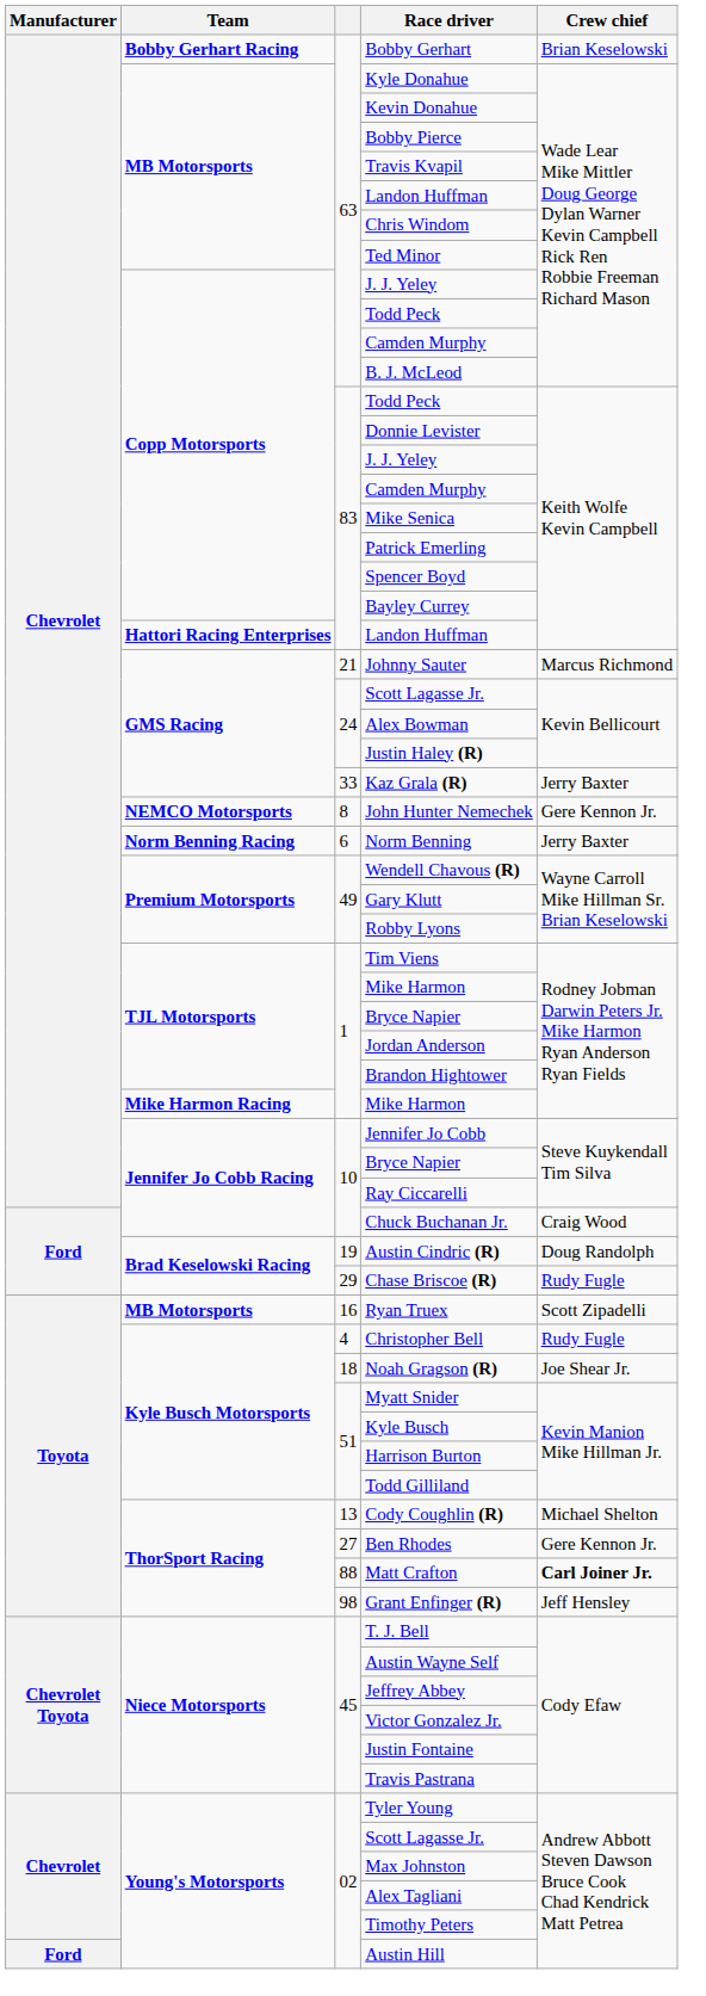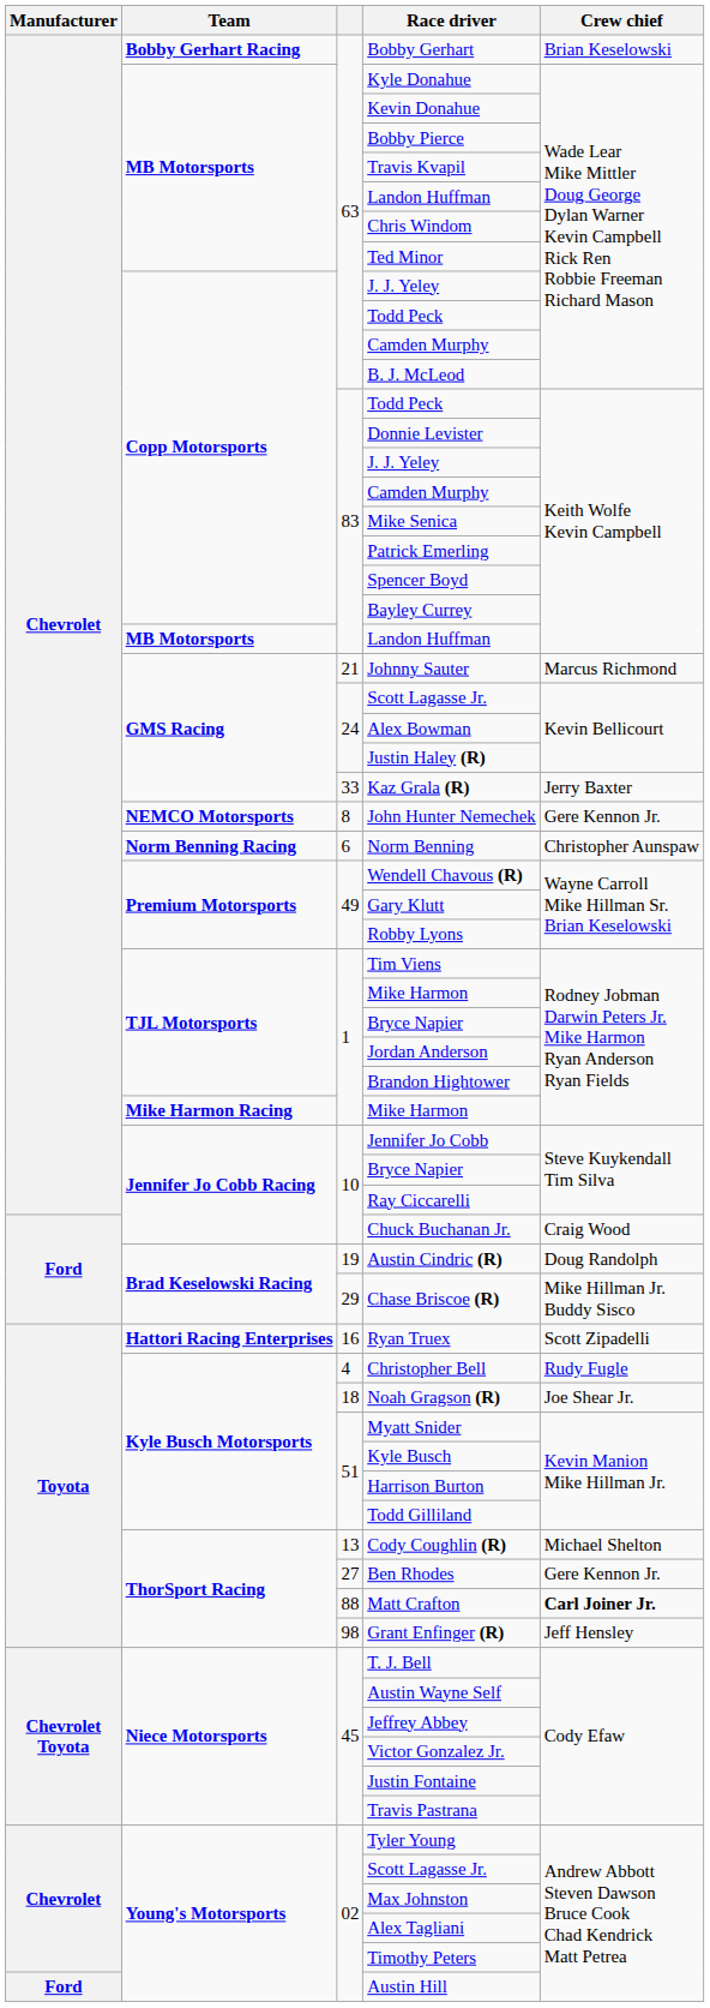 <table class="wikitable" style="font-size: 95%;">
 <tr>
 <th>Manufacturer</th>
 <th>Team</th>
 <th></th>
 <th>Race driver</th>
 <th>Crew chief</th>
 </tr>
 <tr>
 <th rowspan=40><a href='#'>Chevrolet</a></th>
 <td><strong><a href='#'>Bobby Gerhart Racing</a></strong></td>
 <td rowspan=12>63</td>
 <td><a href='#'>Bobby Gerhart</a> <small></small></td>
 <td><a href='#'>Brian Keselowski</a></td>
 </tr>
 <tr>
 <td rowspan=7><strong><a href='#'>MB Motorsports</a></strong> </td>
 <td><a href='#'>Kyle Donahue</a> <small></small></td>
 <td rowspan=11>Wade Lear <small></small> <br> Mike Mittler <small></small> <br> <a href='#'>Doug George</a> <small></small> <br> Dylan Warner <small></small> <br> Kevin Campbell <small></small> <br> Rick Ren <small></small><br> Robbie Freeman <small></small><br>Richard Mason <small></small></td>
 </tr>
 <tr>
 <td><a href='#'>Kevin Donahue</a> <small></small></td>
 </tr>
 <tr>
 <td><a href='#'>Bobby Pierce</a> <small></small></td>
 </tr>
 <tr>
 <td><a href='#'>Travis Kvapil</a> <small></small></td>
 </tr>
 <tr>
 <td><a href='#'>Landon Huffman</a> <small></small></td>
 </tr>
 <tr>
 <td><a href='#'>Chris Windom</a> <small></small></td>
 </tr>
 <tr>
 <td><a href='#'>Ted Minor</a> <small></small></td>
 </tr>
 <tr>
 <td rowspan=12><strong><a href='#'>Copp Motorsports</a></strong> </td>
 <td><a href='#'>J. J. Yeley</a> <small></small></td>
 </tr>
 <tr>
 <td><a href='#'>Todd Peck</a> <small></small> </td>
 </tr>
 <tr>
 <td><a href='#'>Camden Murphy</a> <small></small></td>
 </tr>
 <tr>
 <td><a href='#'>B. J. McLeod</a> <small></small></td>
 </tr>
 <tr>
 <td rowspan=9>83</td>
 <td><a href='#'>Todd Peck</a> <small></small> </td>
 <td rowspan=9>Keith Wolfe <small></small> <br> Kevin Campbell <small></small></td>
 </tr>
 <tr>
 <td><a href='#'>Donnie Levister</a> <small></small></td>
 </tr>
 <tr>
 <td><a href='#'>J. J. Yeley</a> <small></small></td>
 </tr>
 <tr>
 <td><a href='#'>Camden Murphy</a> <small></small></td>
 </tr>
 <tr>
 <td><a href='#'>Mike Senica</a> <small></small></td>
 </tr>
 <tr>
 <td><a href='#'>Patrick Emerling</a> <small></small></td>
 </tr>
 <tr>
 <td><a href='#'>Spencer Boyd</a> <small></small></td>
 </tr>
 <tr>
 <td><a href='#'>Bayley Currey</a> <small></small></td>
 </tr>
 <tr>
-<td><strong><a href='#'>Hattori Racing Enterprises</a></strong></td>
+<td><strong><a href='#'>MB Motorsports</a></strong> </td>
 <td><a href='#'>Landon Huffman</a> <small></small></td>
 </tr>
 <tr>
 <td rowspan=5><strong><a href='#'>GMS Racing</a></strong></td>
 <td>21</td>
 <td><a href='#'>Johnny Sauter</a></td>
 <td>Marcus Richmond</td>
 </tr>
 <tr>
 <td rowspan=3>24</td>
 <td><a href='#'>Scott Lagasse Jr.</a> <small></small></td>
 <td rowspan=3>Kevin Bellicourt</td>
 </tr>
 <tr>
 <td><a href='#'>Alex Bowman</a> <small></small></td>
 </tr>
 <tr>
 <td><a href='#'>Justin Haley</a> <strong>(R)</strong> <small></small></td>
 </tr>
 <tr>
 <td>33</td>
 <td><a href='#'>Kaz Grala</a> <strong>(R)</strong></td>
 <td>Jerry Baxter</td>
 </tr>
 <tr>
 <td><strong><a href='#'>NEMCO Motorsports</a></strong></td>
 <td>8</td>
 <td><a href='#'>John Hunter Nemechek</a></td>
 <td>Gere Kennon Jr.</td>
 </tr>
 <tr>
 <td><strong><a href='#'>Norm Benning Racing</a></strong></td>
 <td>6</td>
 <td><a href='#'>Norm Benning</a></td>
-<td>Jerry Baxter</td>
+<td>Christopher Aunspaw</td>
 </tr>
 <tr>
 <td rowspan=3><strong><a href='#'>Premium Motorsports</a></strong></td>
 <td rowspan=3>49</td>
 <td><a href='#'>Wendell Chavous</a> <strong>(R)</strong> <small></small></td>
 <td rowspan=3>Wayne Carroll <small></small> <br> Mike Hillman Sr. <small></small> <br> <a href='#'>Brian Keselowski</a> <small></small></td>
 </tr>
 <tr>
 <td><a href='#'>Gary Klutt</a> <small></small></td>
 </tr>
 <tr>
 <td><a href='#'>Robby Lyons</a> <small></small></td>
 </tr>
 <tr>
 <td rowspan=5><strong><a href='#'>TJL Motorsports</a></strong></td>
 <td rowspan=6>1</td>
 <td><a href='#'>Tim Viens</a> <small></small></td>
 <td rowspan=6>Rodney Jobman <small></small> <br> <a href='#'>Darwin Peters Jr.</a> <small></small> <br> <a href='#'>Mike Harmon</a> <small></small> <br> Ryan Anderson <small></small> <br> Ryan Fields <small></small></td>
 </tr>
 <tr>
 <td><a href='#'>Mike Harmon</a> <small></small></td>
 </tr>
 <tr>
 <td><a href='#'>Bryce Napier</a> <small></small></td>
 </tr>
 <tr>
 <td><a href='#'>Jordan Anderson</a> <small></small></td>
 </tr>
 <tr>
 <td><a href='#'>Brandon Hightower</a> <small></small></td>
 </tr>
 <tr>
 <td><strong><a href='#'>Mike Harmon Racing</a></strong></td>
 <td><a href='#'>Mike Harmon</a> <small></small></td>
 </tr>
 <tr>
 <td rowspan=4><strong><a href='#'>Jennifer Jo Cobb Racing</a></strong></td>
 <td rowspan=4>10</td>
 <td><a href='#'>Jennifer Jo Cobb</a> <small></small></td>
 <td rowspan=3>Steve Kuykendall <small></small> <br> Tim Silva <small></small></td>
 </tr>
 <tr>
 <td><a href='#'>Bryce Napier</a> <small></small></td>
 </tr>
 <tr>
 <td><a href='#'>Ray Ciccarelli</a> <small></small></td>
 </tr>
 <tr>
 <th rowspan=3><a href='#'>Ford</a></th>
 <td><a href='#'>Chuck Buchanan Jr.</a> <small></small></td>
 <td>Craig Wood</td>
 </tr>
 <tr>
 <td rowspan=2><strong><a href='#'>Brad Keselowski Racing</a></strong></td>
 <td>19</td>
 <td><a href='#'>Austin Cindric</a> <strong>(R)</strong></td>
 <td>Doug Randolph</td>
 </tr>
 <tr>
 <td>29</td>
 <td><a href='#'>Chase Briscoe</a> <strong>(R)</strong></td>
-<td><a href='#'>Rudy Fugle</a></td>
+<td>Mike Hillman Jr. <small></small> <br> Buddy Sisco <small></small></td>
 </tr>
 <tr>
 <th rowspan=11><a href='#'>Toyota</a></th>
-<td><strong><a href='#'>MB Motorsports</a></strong> </td>
+<td><strong><a href='#'>Hattori Racing Enterprises</a></strong></td>
 <td>16</td>
 <td><a href='#'>Ryan Truex</a></td>
 <td>Scott Zipadelli</td>
 </tr>
 <tr>
 <td rowspan=6><strong><a href='#'>Kyle Busch Motorsports</a></strong></td>
 <td>4</td>
 <td><a href='#'>Christopher Bell</a></td>
 <td><a href='#'>Rudy Fugle</a></td>
 </tr>
 <tr>
 <td>18</td>
 <td><a href='#'>Noah Gragson</a> <strong>(R)</strong></td>
 <td>Joe Shear Jr.</td>
 </tr>
 <tr>
 <td rowspan=4>51</td>
 <td><a href='#'>Myatt Snider</a> <small></small></td>
 <td rowspan=4><a href='#'>Kevin Manion</a> <small></small> <br> Mike Hillman Jr. <small></small></td>
 </tr>
 <tr>
 <td><a href='#'>Kyle Busch</a> <small></small></td>
 </tr>
 <tr>
 <td><a href='#'>Harrison Burton</a> <small></small></td>
 </tr>
 <tr>
 <td><a href='#'>Todd Gilliland</a> <small></small></td>
 </tr>
 <tr>
 <td rowspan=4><strong><a href='#'>ThorSport Racing</a></strong></td>
 <td>13</td>
 <td><a href='#'>Cody Coughlin</a> <strong>(R)</strong></td>
 <td>Michael Shelton</td>
 </tr>
 <tr>
 <td>27</td>
 <td><a href='#'>Ben Rhodes</a></td>
 <td>Gere Kennon Jr.</td>
 </tr>
 <tr>
 <td>88</td>
 <td><a href='#'>Matt Crafton</a></td>
 <td><strong>Carl Joiner Jr.</strong></td>
 </tr>
 <tr>
 <td>98</td>
 <td><a href='#'>Grant Enfinger</a> <strong>(R)</strong></td>
 <td>Jeff Hensley</td>
 </tr>
 <tr>
 <th rowspan=6><a href='#'>Chevrolet</a> <small></small> <br> <a href='#'>Toyota</a> <small></small></th>
 <td rowspan=6><strong><a href='#'>Niece Motorsports</a></strong></td>
 <td rowspan=6>45</td>
 <td><a href='#'>T. J. Bell</a> <small></small></td>
 <td rowspan=6>Cody Efaw</td>
 </tr>
 <tr>
 <td><a href='#'>Austin Wayne Self</a> <small></small> </td>
 </tr>
 <tr>
 <td><a href='#'>Jeffrey Abbey</a> <small></small></td>
 </tr>
 <tr>
 <td><a href='#'>Victor Gonzalez Jr.</a> <small></small></td>
 </tr>
 <tr>
 <td><a href='#'>Justin Fontaine</a> <small></small> </td>
 </tr>
 <tr>
 <td><a href='#'>Travis Pastrana</a> <small></small></td>
 </tr>
 <tr>
 <th rowspan=5><a href='#'>Chevrolet</a></th>
 <td rowspan=6><strong><a href='#'>Young's Motorsports</a></strong></td>
 <td rowspan=6>02</td>
 <td><a href='#'>Tyler Young</a> <small></small></td>
 <td rowspan=7>Andrew Abbott <small></small> <br> Steven Dawson <small></small> <br> Bruce Cook <small></small> <br> Chad Kendrick <small></small> <br> Matt Petrea <small></small></td>
 </tr>
 <tr>
 <td><a href='#'>Scott Lagasse Jr.</a> <small></small></td>
 </tr>
 <tr>
 <td><a href='#'>Max Johnston</a> <small></small></td>
 </tr>
 <tr>
 <td><a href='#'>Alex Tagliani</a> <small></small></td>
 </tr>
 <tr>
 <td><a href='#'>Timothy Peters</a> <small></small></td>
 </tr>
 <tr>
 <th><a href='#'>Ford</a></th>
 <td><a href='#'>Austin Hill</a> <small></small></td>
 </tr>
 </table>
